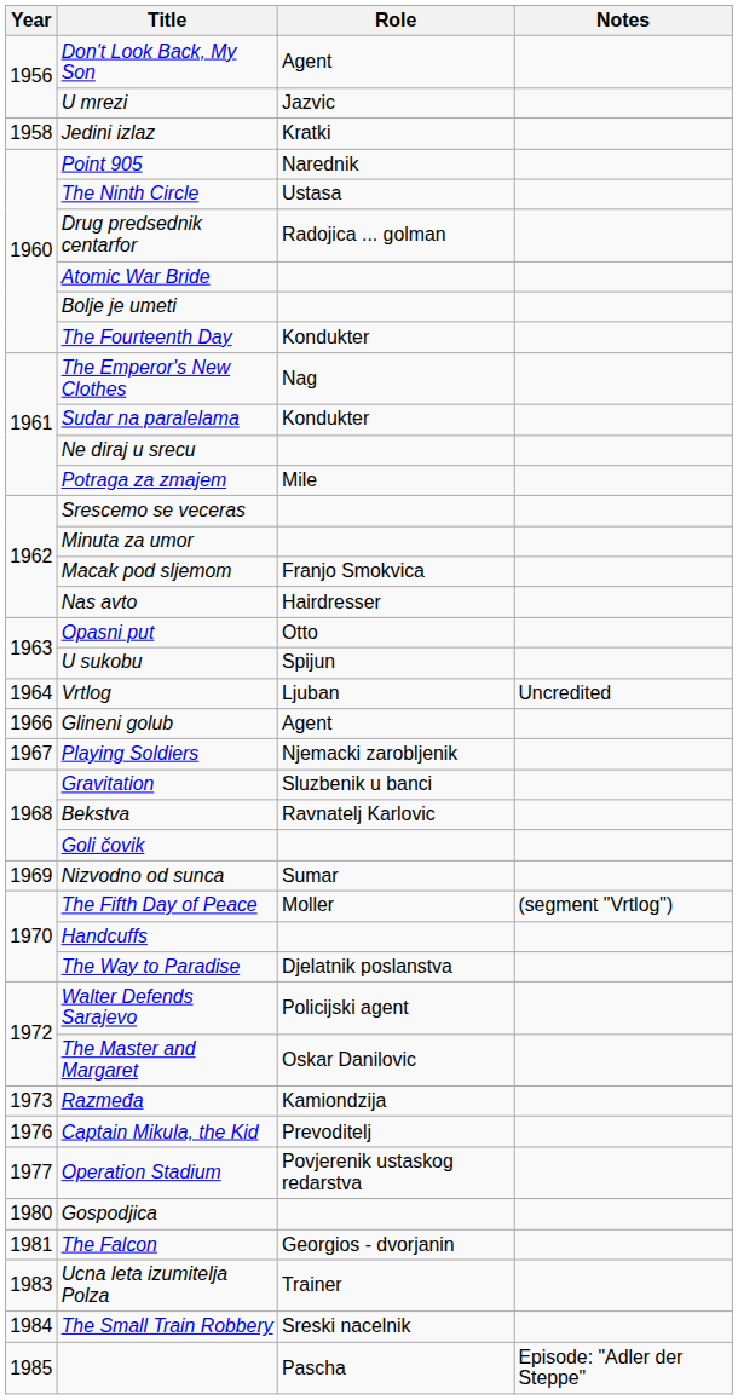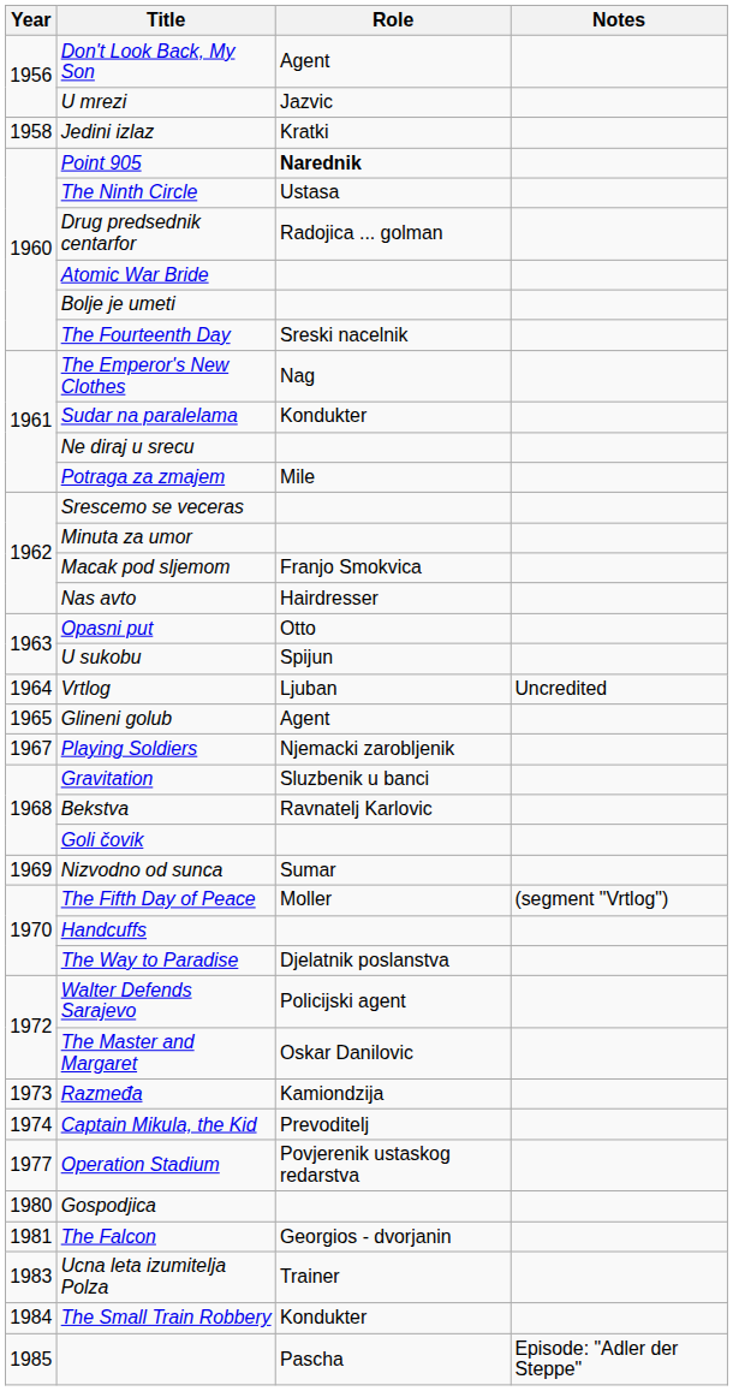 <table class="wikitable sortable">
 <tr>
 <th>Year</th>
 <th>Title</th>
 <th>Role</th>
 <th class="unsortable">Notes</th>
 </tr>
 <tr>
 <td rowspan=2>1956</td>
 <td><em><a href='#'>Don't Look Back, My Son</a></em></td>
 <td>Agent</td>
 <td></td>
 </tr>
 <tr>
 <td><em>U mrezi</em></td>
 <td>Jazvic</td>
 <td></td>
 </tr>
 <tr>
 <td>1958</td>
 <td><em>Jedini izlaz</em></td>
 <td>Kratki</td>
 <td></td>
 </tr>
 <tr>
 <td rowspan=6>1960</td>
 <td><em><a href='#'>Point 905</a></em></td>
-<td>Narednik</td>
+<td><strong>Narednik</strong></td>
 <td></td>
 </tr>
 <tr>
 <td><em><a href='#'>The Ninth Circle</a></em></td>
 <td>Ustasa</td>
 <td></td>
 </tr>
 <tr>
 <td><em>Drug predsednik centarfor</em></td>
 <td>Radojica ... golman</td>
 <td></td>
 </tr>
 <tr>
 <td><em><a href='#'>Atomic War Bride</a></em></td>
 <td></td>
 <td></td>
 </tr>
 <tr>
 <td><em>Bolje je umeti</em></td>
 <td></td>
 <td></td>
 </tr>
 <tr>
 <td><em><a href='#'>The Fourteenth Day</a></em></td>
-<td>Kondukter</td>
+<td>Sreski nacelnik</td>
 <td></td>
 </tr>
 <tr>
 <td rowspan=4>1961</td>
 <td><em><a href='#'>The Emperor's New Clothes</a></em></td>
 <td>Nag</td>
 <td></td>
 </tr>
 <tr>
 <td><em><a href='#'>Sudar na paralelama</a></em></td>
 <td>Kondukter</td>
 <td></td>
 </tr>
 <tr>
 <td><em>Ne diraj u srecu</em></td>
 <td></td>
 <td></td>
 </tr>
 <tr>
 <td><em><a href='#'>Potraga za zmajem</a></em></td>
 <td>Mile</td>
 <td></td>
 </tr>
 <tr>
 <td rowspan=4>1962</td>
 <td><em>Srescemo se veceras</em></td>
 <td></td>
 <td></td>
 </tr>
 <tr>
 <td><em>Minuta za umor</em></td>
 <td></td>
 <td></td>
 </tr>
 <tr>
 <td><em>Macak pod sljemom</em></td>
 <td>Franjo Smokvica</td>
 <td></td>
 </tr>
 <tr>
 <td><em>Nas avto</em></td>
 <td>Hairdresser</td>
 <td></td>
 </tr>
 <tr>
 <td rowspan=2>1963</td>
 <td><em><a href='#'>Opasni put</a></em></td>
 <td>Otto</td>
 <td></td>
 </tr>
 <tr>
 <td><em>U sukobu</em></td>
 <td>Spijun</td>
 <td></td>
 </tr>
 <tr>
 <td>1964</td>
 <td><em>Vrtlog</em></td>
 <td>Ljuban</td>
 <td>Uncredited</td>
 </tr>
 <tr>
-<td>1966</td>
+<td>1965</td>
 <td><em>Glineni golub</em></td>
 <td>Agent</td>
 <td></td>
 </tr>
 <tr>
 <td>1967</td>
 <td><em><a href='#'>Playing Soldiers</a></em></td>
 <td>Njemacki zarobljenik</td>
 <td></td>
 </tr>
 <tr>
 <td rowspan=3>1968</td>
 <td><em><a href='#'>Gravitation</a></em></td>
 <td>Sluzbenik u banci</td>
 <td></td>
 </tr>
 <tr>
 <td><em>Bekstva</em></td>
 <td>Ravnatelj Karlovic</td>
 <td></td>
 </tr>
 <tr>
 <td><em><a href='#'>Goli čovik</a></em></td>
 <td></td>
 <td></td>
 </tr>
 <tr>
 <td>1969</td>
 <td><em>Nizvodno od sunca</em></td>
 <td>Sumar</td>
 <td></td>
 </tr>
 <tr>
 <td rowspan=3>1970</td>
 <td><em><a href='#'>The Fifth Day of Peace</a></em></td>
 <td>Moller</td>
 <td>(segment "Vrtlog")</td>
 </tr>
 <tr>
 <td><em><a href='#'>Handcuffs</a></em></td>
 <td></td>
 <td></td>
 </tr>
 <tr>
 <td><em><a href='#'>The Way to Paradise</a></em></td>
 <td>Djelatnik poslanstva</td>
 <td></td>
 </tr>
 <tr>
 <td rowspan=2>1972</td>
 <td><em><a href='#'>Walter Defends Sarajevo</a></em></td>
 <td>Policijski agent</td>
 <td></td>
 </tr>
 <tr>
 <td><em><a href='#'>The Master and Margaret</a></em></td>
 <td>Oskar Danilovic</td>
 <td></td>
 </tr>
 <tr>
 <td>1973</td>
 <td><em><a href='#'>Razmeđa</a></em></td>
 <td>Kamiondzija</td>
 <td></td>
 </tr>
 <tr>
-<td>1976</td>
+<td>1974</td>
 <td><em><a href='#'>Captain Mikula, the Kid</a></em></td>
 <td>Prevoditelj</td>
 <td></td>
 </tr>
 <tr>
 <td>1977</td>
 <td><em><a href='#'>Operation Stadium</a></em></td>
 <td>Povjerenik ustaskog redarstva</td>
 <td></td>
 </tr>
 <tr>
 <td>1980</td>
 <td><em>Gospodjica</em></td>
 <td></td>
 <td></td>
 </tr>
 <tr>
 <td>1981</td>
 <td><em><a href='#'>The Falcon</a></em></td>
 <td>Georgios - dvorjanin</td>
 <td></td>
 </tr>
 <tr>
 <td>1983</td>
 <td><em>Ucna leta izumitelja Polza</em></td>
 <td>Trainer</td>
 <td></td>
 </tr>
 <tr>
 <td>1984</td>
 <td><em><a href='#'>The Small Train Robbery</a></em></td>
-<td>Sreski nacelnik</td>
+<td>Kondukter</td>
 <td></td>
 </tr>
 <tr>
 <td>1985</td>
 <td><em></em></td>
 <td>Pascha</td>
 <td>Episode: "Adler der Steppe"</td>
 </tr>
 </table>
